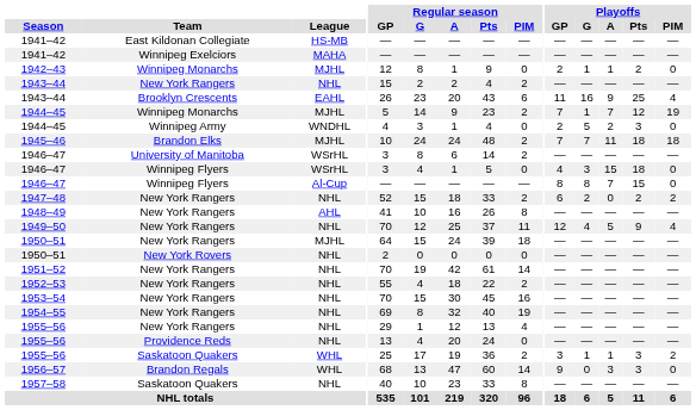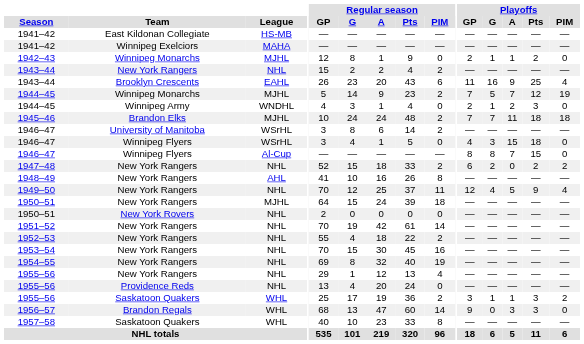 <table border="0" cellpadding="1" cellspacing="0" style="text-align:center; width:60em">
 <tr bgcolor="#e0e0e0">
 <th colspan="3" bgcolor="#ffffff"></th>
 <th rowspan="100" bgcolor="#ffffff"></th>
 <th colspan="5"><a href='#'>Regular season</a></th>
 <th rowspan="100" bgcolor="#ffffff"></th>
 <th colspan="5"><a href='#'>Playoffs</a></th>
 </tr>
 <tr bgcolor="#e0e0e0">
 <th><a href='#'>Season</a></th>
 <th>Team</th>
 <th>League</th>
 <th>GP</th>
 <th><a href='#'>G</a></th>
 <th><a href='#'>A</a></th>
 <th><a href='#'>Pts</a></th>
 <th><a href='#'>PIM</a></th>
 <th>GP</th>
 <th>G</th>
 <th>A</th>
 <th>Pts</th>
 <th>PIM</th>
 </tr>
 <tr>
 <td>1941–42</td>
 <td>East Kildonan Collegiate</td>
 <td><a href='#'>HS-MB</a></td>
 <td>—</td>
 <td>—</td>
 <td>—</td>
 <td>—</td>
 <td>—</td>
 <td>—</td>
 <td>—</td>
 <td>—</td>
 <td>—</td>
 <td>—</td>
 </tr>
 <tr bgcolor="#f0f0f0">
 <td>1941–42</td>
 <td>Winnipeg Exelciors</td>
 <td><a href='#'>MAHA</a></td>
 <td>—</td>
 <td>—</td>
 <td>—</td>
 <td>—</td>
 <td>—</td>
 <td>—</td>
 <td>—</td>
 <td>—</td>
 <td>—</td>
 <td>—</td>
 </tr>
 <tr>
 <td><a href='#'>1942–43</a></td>
 <td><a href='#'>Winnipeg Monarchs</a></td>
 <td><a href='#'>MJHL</a></td>
 <td>12</td>
 <td>8</td>
 <td>1</td>
 <td>9</td>
 <td>0</td>
 <td>2</td>
 <td>1</td>
 <td>1</td>
 <td>2</td>
 <td>0</td>
 </tr>
 <tr bgcolor="#f0f0f0">
 <td><a href='#'>1943–44</a></td>
 <td><a href='#'>New York Rangers</a></td>
 <td><a href='#'>NHL</a></td>
 <td>15</td>
 <td>2</td>
 <td>2</td>
 <td>4</td>
 <td>2</td>
 <td>—</td>
 <td>—</td>
 <td>—</td>
 <td>—</td>
 <td>—</td>
 </tr>
 <tr>
 <td>1943–44</td>
 <td><a href='#'>Brooklyn Crescents</a></td>
 <td><a href='#'>EAHL</a></td>
 <td>26</td>
 <td>23</td>
 <td>20</td>
 <td>43</td>
 <td>6</td>
 <td>11</td>
 <td>16</td>
 <td>9</td>
 <td>25</td>
 <td>4</td>
 </tr>
 <tr bgcolor="#f0f0f0">
 <td><a href='#'>1944–45</a></td>
 <td>Winnipeg Monarchs</td>
 <td>MJHL</td>
 <td>5</td>
 <td>14</td>
 <td>9</td>
 <td>23</td>
 <td>2</td>
 <td>7</td>
-<td>1</td>
+<td>5</td>
 <td>7</td>
 <td>12</td>
 <td>19</td>
 </tr>
 <tr>
 <td>1944–45</td>
 <td>Winnipeg Army</td>
 <td>WNDHL</td>
 <td>4</td>
 <td>3</td>
 <td>1</td>
 <td>4</td>
 <td>0</td>
 <td>2</td>
-<td>5</td>
+<td>1</td>
 <td>2</td>
 <td>3</td>
 <td>0</td>
 </tr>
 <tr bgcolor="#f0f0f0">
 <td><a href='#'>1945–46</a></td>
 <td><a href='#'>Brandon Elks</a></td>
 <td>MJHL</td>
 <td>10</td>
 <td>24</td>
 <td>24</td>
 <td>48</td>
 <td>2</td>
 <td>7</td>
 <td>7</td>
 <td>11</td>
 <td>18</td>
 <td>18</td>
 </tr>
 <tr>
 <td>1946–47</td>
 <td><a href='#'>University of Manitoba</a></td>
 <td>WSrHL</td>
 <td>3</td>
 <td>8</td>
 <td>6</td>
 <td>14</td>
 <td>2</td>
 <td>—</td>
 <td>—</td>
 <td>—</td>
 <td>—</td>
 <td>—</td>
 </tr>
 <tr bgcolor="#f0f0f0">
 <td>1946–47</td>
 <td>Winnipeg Flyers</td>
 <td>WSrHL</td>
 <td>3</td>
 <td>4</td>
 <td>1</td>
 <td>5</td>
 <td>0</td>
 <td>4</td>
 <td>3</td>
 <td>15</td>
 <td>18</td>
 <td>0</td>
 </tr>
 <tr>
 <td><a href='#'>1946–47</a></td>
 <td>Winnipeg Flyers</td>
 <td><a href='#'>Al-Cup</a></td>
 <td>—</td>
 <td>—</td>
 <td>—</td>
 <td>—</td>
 <td>—</td>
 <td>8</td>
 <td>8</td>
 <td>7</td>
 <td>15</td>
 <td>0</td>
 </tr>
 <tr bgcolor="#f0f0f0">
 <td><a href='#'>1947–48</a></td>
 <td>New York Rangers</td>
 <td>NHL</td>
 <td>52</td>
 <td>15</td>
 <td>18</td>
 <td>33</td>
 <td>2</td>
 <td>6</td>
 <td>2</td>
 <td>0</td>
 <td>2</td>
 <td>2</td>
 </tr>
 <tr>
 <td><a href='#'>1948–49</a></td>
 <td>New York Rangers</td>
 <td><a href='#'>AHL</a></td>
 <td>41</td>
 <td>10</td>
 <td>16</td>
 <td>26</td>
 <td>8</td>
 <td>—</td>
 <td>—</td>
 <td>—</td>
 <td>—</td>
 <td>—</td>
 </tr>
 <tr bgcolor="#f0f0f0">
 <td><a href='#'>1949–50</a></td>
 <td>New York Rangers</td>
 <td>NHL</td>
 <td>70</td>
 <td>12</td>
 <td>25</td>
 <td>37</td>
 <td>11</td>
 <td>12</td>
 <td>4</td>
 <td>5</td>
 <td>9</td>
 <td>4</td>
 </tr>
 <tr>
 <td><a href='#'>1950–51</a></td>
 <td>New York Rangers</td>
 <td>MJHL</td>
 <td>64</td>
 <td>15</td>
 <td>24</td>
 <td>39</td>
 <td>18</td>
 <td>—</td>
 <td>—</td>
 <td>—</td>
 <td>—</td>
 <td>—</td>
 </tr>
 <tr bgcolor="#f0f0f0">
 <td>1950–51</td>
 <td><a href='#'>New York Rovers</a></td>
 <td>NHL</td>
 <td>2</td>
 <td>0</td>
 <td>0</td>
 <td>0</td>
 <td>0</td>
 <td>—</td>
 <td>—</td>
 <td>—</td>
 <td>—</td>
 <td>—</td>
 </tr>
 <tr>
 <td><a href='#'>1951–52</a></td>
 <td>New York Rangers</td>
 <td>NHL</td>
 <td>70</td>
 <td>19</td>
 <td>42</td>
 <td>61</td>
 <td>14</td>
 <td>—</td>
 <td>—</td>
 <td>—</td>
 <td>—</td>
 <td>—</td>
 </tr>
 <tr bgcolor="#f0f0f0">
 <td><a href='#'>1952–53</a></td>
 <td>New York Rangers</td>
 <td>NHL</td>
 <td>55</td>
 <td>4</td>
 <td>18</td>
 <td>22</td>
 <td>2</td>
 <td>—</td>
 <td>—</td>
 <td>—</td>
 <td>—</td>
 <td>—</td>
 </tr>
 <tr>
 <td><a href='#'>1953–54</a></td>
 <td>New York Rangers</td>
 <td>NHL</td>
 <td>70</td>
 <td>15</td>
 <td>30</td>
 <td>45</td>
 <td>16</td>
 <td>—</td>
 <td>—</td>
 <td>—</td>
 <td>—</td>
 <td>—</td>
 </tr>
 <tr bgcolor="#f0f0f0">
 <td><a href='#'>1954–55</a></td>
 <td>New York Rangers</td>
 <td>NHL</td>
 <td>69</td>
 <td>8</td>
 <td>32</td>
 <td>40</td>
 <td>19</td>
 <td>—</td>
 <td>—</td>
 <td>—</td>
 <td>—</td>
 <td>—</td>
 </tr>
 <tr>
 <td><a href='#'>1955–56</a></td>
 <td>New York Rangers</td>
 <td>NHL</td>
 <td>29</td>
 <td>1</td>
 <td>12</td>
 <td>13</td>
 <td>4</td>
 <td>—</td>
 <td>—</td>
 <td>—</td>
 <td>—</td>
 <td>—</td>
 </tr>
 <tr bgcolor="#f0f0f0">
 <td><a href='#'>1955–56</a></td>
 <td><a href='#'>Providence Reds</a></td>
 <td>NHL</td>
 <td>13</td>
 <td>4</td>
 <td>20</td>
 <td>24</td>
 <td>0</td>
 <td>—</td>
 <td>—</td>
 <td>—</td>
 <td>—</td>
 <td>—</td>
 </tr>
 <tr>
 <td><a href='#'>1955–56</a></td>
 <td><a href='#'>Saskatoon Quakers</a></td>
 <td><a href='#'>WHL</a></td>
 <td>25</td>
 <td>17</td>
 <td>19</td>
 <td>36</td>
 <td>2</td>
 <td>3</td>
 <td>1</td>
 <td>1</td>
 <td>3</td>
 <td>2</td>
 </tr>
 <tr bgcolor="#f0f0f0">
 <td><a href='#'>1956–57</a></td>
 <td><a href='#'>Brandon Regals</a></td>
 <td>WHL</td>
 <td>68</td>
 <td>13</td>
 <td>47</td>
 <td>60</td>
 <td>14</td>
 <td>9</td>
 <td>0</td>
 <td>3</td>
 <td>3</td>
 <td>0</td>
 </tr>
 <tr>
 <td><a href='#'>1957–58</a></td>
 <td>Saskatoon Quakers</td>
-<td>NHL</td>
+<td>WHL</td>
 <td>40</td>
 <td>10</td>
 <td>23</td>
 <td>33</td>
 <td>8</td>
 <td>—</td>
 <td>—</td>
 <td>—</td>
 <td>—</td>
 <td>—</td>
 </tr>
 <tr bgcolor="#e0e0e0">
 <th colspan="3">NHL totals</th>
 <th>535</th>
 <th>101</th>
 <th>219</th>
 <th>320</th>
 <th>96</th>
 <th>18</th>
 <th>6</th>
 <th>5</th>
 <th>11</th>
 <th>6</th>
 </tr>
 </table>
